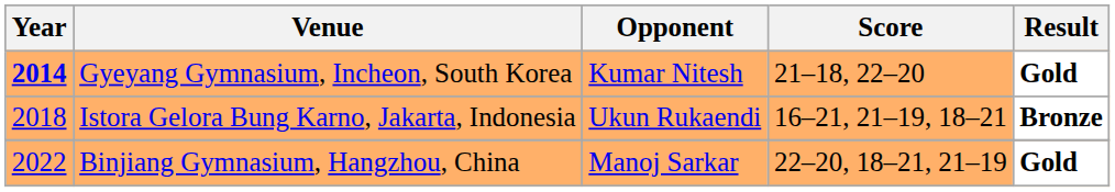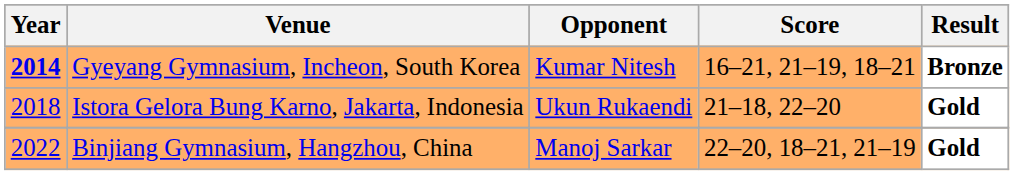 <table class="sortable wikitable" style="font-size: 90%;">
 <tr>
 <th>Year</th>
 <th>Venue</th>
 <th>Opponent</th>
 <th>Score</th>
 <th>Result</th>
 </tr>
 <tr style="background:#FFB069">
 <td align="center"><strong><a href='#'>2014</a></strong></td>
 <td align="left"><a href='#'>Gyeyang Gymnasium</a>, <a href='#'>Incheon</a>, South Korea</td>
 <td align="left"> <a href='#'>Kumar Nitesh</a></td>
-<td align="left">21–18, 22–20</td>
-<td style="text-align:left; background:white"> <strong>Gold</strong></td>
+<td align="left">16–21, 21–19, 18–21</td>
+<td style="text-align:left; background:white"> <strong>Bronze</strong></td>
 </tr>
 <tr style="background:#FFB069">
 <td align="center"><a href='#'>2018</a></td>
 <td align="left"><a href='#'>Istora Gelora Bung Karno</a>, <a href='#'>Jakarta</a>, Indonesia</td>
 <td align="left"> <a href='#'>Ukun Rukaendi</a></td>
-<td align="left">16–21, 21–19, 18–21</td>
-<td style="text-align:left; background:white"> <strong>Bronze</strong></td>
+<td align="left">21–18, 22–20</td>
+<td style="text-align:left; background:white"> <strong>Gold</strong></td>
 </tr>
 <tr>
 </tr>
 <tr style="background:#FFB069">
 <td align="center"><a href='#'>2022</a></td>
 <td align="left"><a href='#'>Binjiang Gymnasium</a>, <a href='#'>Hangzhou</a>, China</td>
 <td align="left"> <a href='#'>Manoj Sarkar</a></td>
 <td align="left">22–20, 18–21, 21–19</td>
 <td style="text-align:left; background:white"> <strong>Gold</strong></td>
 </tr>
 </table>
